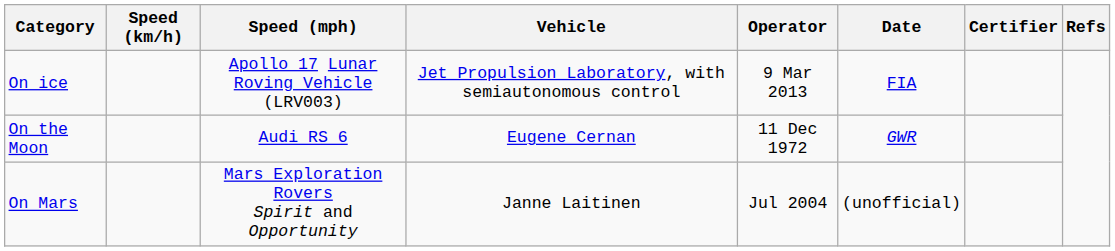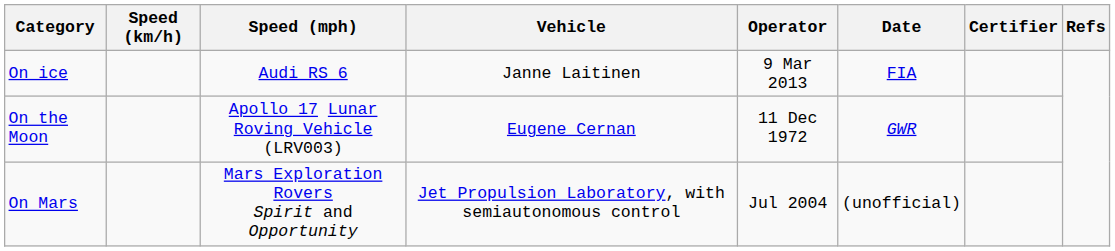 <table class="wikitable sortable" style="text-align:center;">
 <tr>
 <th>Category</th>
 <th>Speed (km/h)</th>
 <th>Speed (mph)</th>
 <th>Vehicle</th>
 <th>Operator</th>
 <th class="unsortable">Date</th>
 <th>Certifier</th>
 <th class="unsortable">Refs</th>
 </tr>
 <tr>
 <td style="text-align:left;"><a href='#'>On ice</a></td>
 <td></td>
-<td><a href='#'>Apollo 17</a> <a href='#'>Lunar Roving Vehicle</a><br>(LRV003)</td>
-<td><a href='#'>Jet Propulsion Laboratory</a>, with semiautonomous control</td>
+<td><a href='#'>Audi RS 6</a></td>
+<td>Janne Laitinen</td>
 <td>9 Mar 2013</td>
 <td><a href='#'>FIA</a></td>
 <td></td>
 </tr>
 <tr>
 <td style="text-align:left;"><a href='#'>On the Moon</a></td>
 <td></td>
-<td><a href='#'>Audi RS 6</a></td>
+<td><a href='#'>Apollo 17</a> <a href='#'>Lunar Roving Vehicle</a><br>(LRV003)</td>
 <td><a href='#'>Eugene Cernan</a></td>
 <td>11 Dec 1972</td>
 <td><em><a href='#'>GWR</a></em></td>
 <td></td>
 </tr>
 <tr>
 <td style="text-align:left;"><a href='#'>On Mars</a></td>
 <td></td>
 <td><a href='#'>Mars Exploration Rovers</a><br><em>Spirit</em> and <em>Opportunity</em></td>
-<td>Janne Laitinen</td>
+<td><a href='#'>Jet Propulsion Laboratory</a>, with semiautonomous control</td>
 <td data-sort-value="1 Jul 2004">Jul 2004</td>
 <td>(unofficial)</td>
 <td></td>
 </tr>
 </table>
